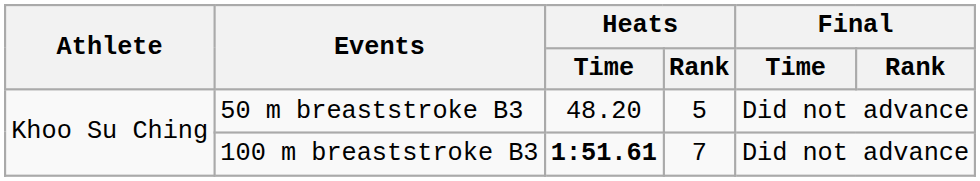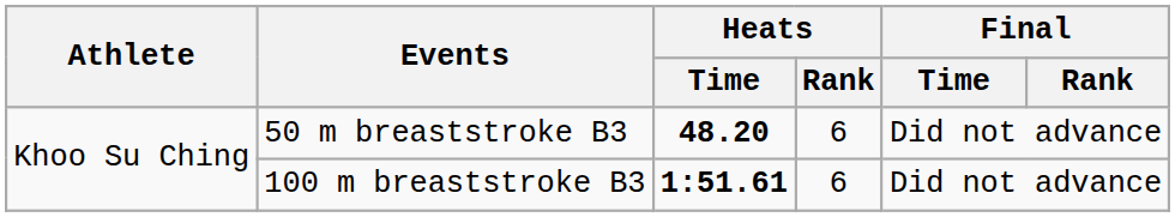 <table class="wikitable" style="font-size:90%">
 <tr>
 <th rowspan="2">Athlete</th>
 <th rowspan="2">Events</th>
 <th colspan="2">Heats</th>
 <th colspan="2">Final</th>
 </tr>
 <tr>
 <th>Time</th>
 <th>Rank</th>
 <th>Time</th>
 <th>Rank</th>
 </tr>
 <tr align="center">
 <td rowspan="2" align="left">Khoo Su Ching</td>
 <td align="left">50 m breaststroke B3</td>
-<td>48.20</td>
-<td>5</td>
+<td><strong>48.20</strong></td>
+<td>6</td>
 <td colspan="2">Did not advance</td>
 </tr>
 <tr align="center">
 <td align="left">100 m breaststroke B3</td>
 <td><strong>1:51.61</strong></td>
-<td>7</td>
+<td>6</td>
 <td colspan="2">Did not advance</td>
 </tr>
 </table>
